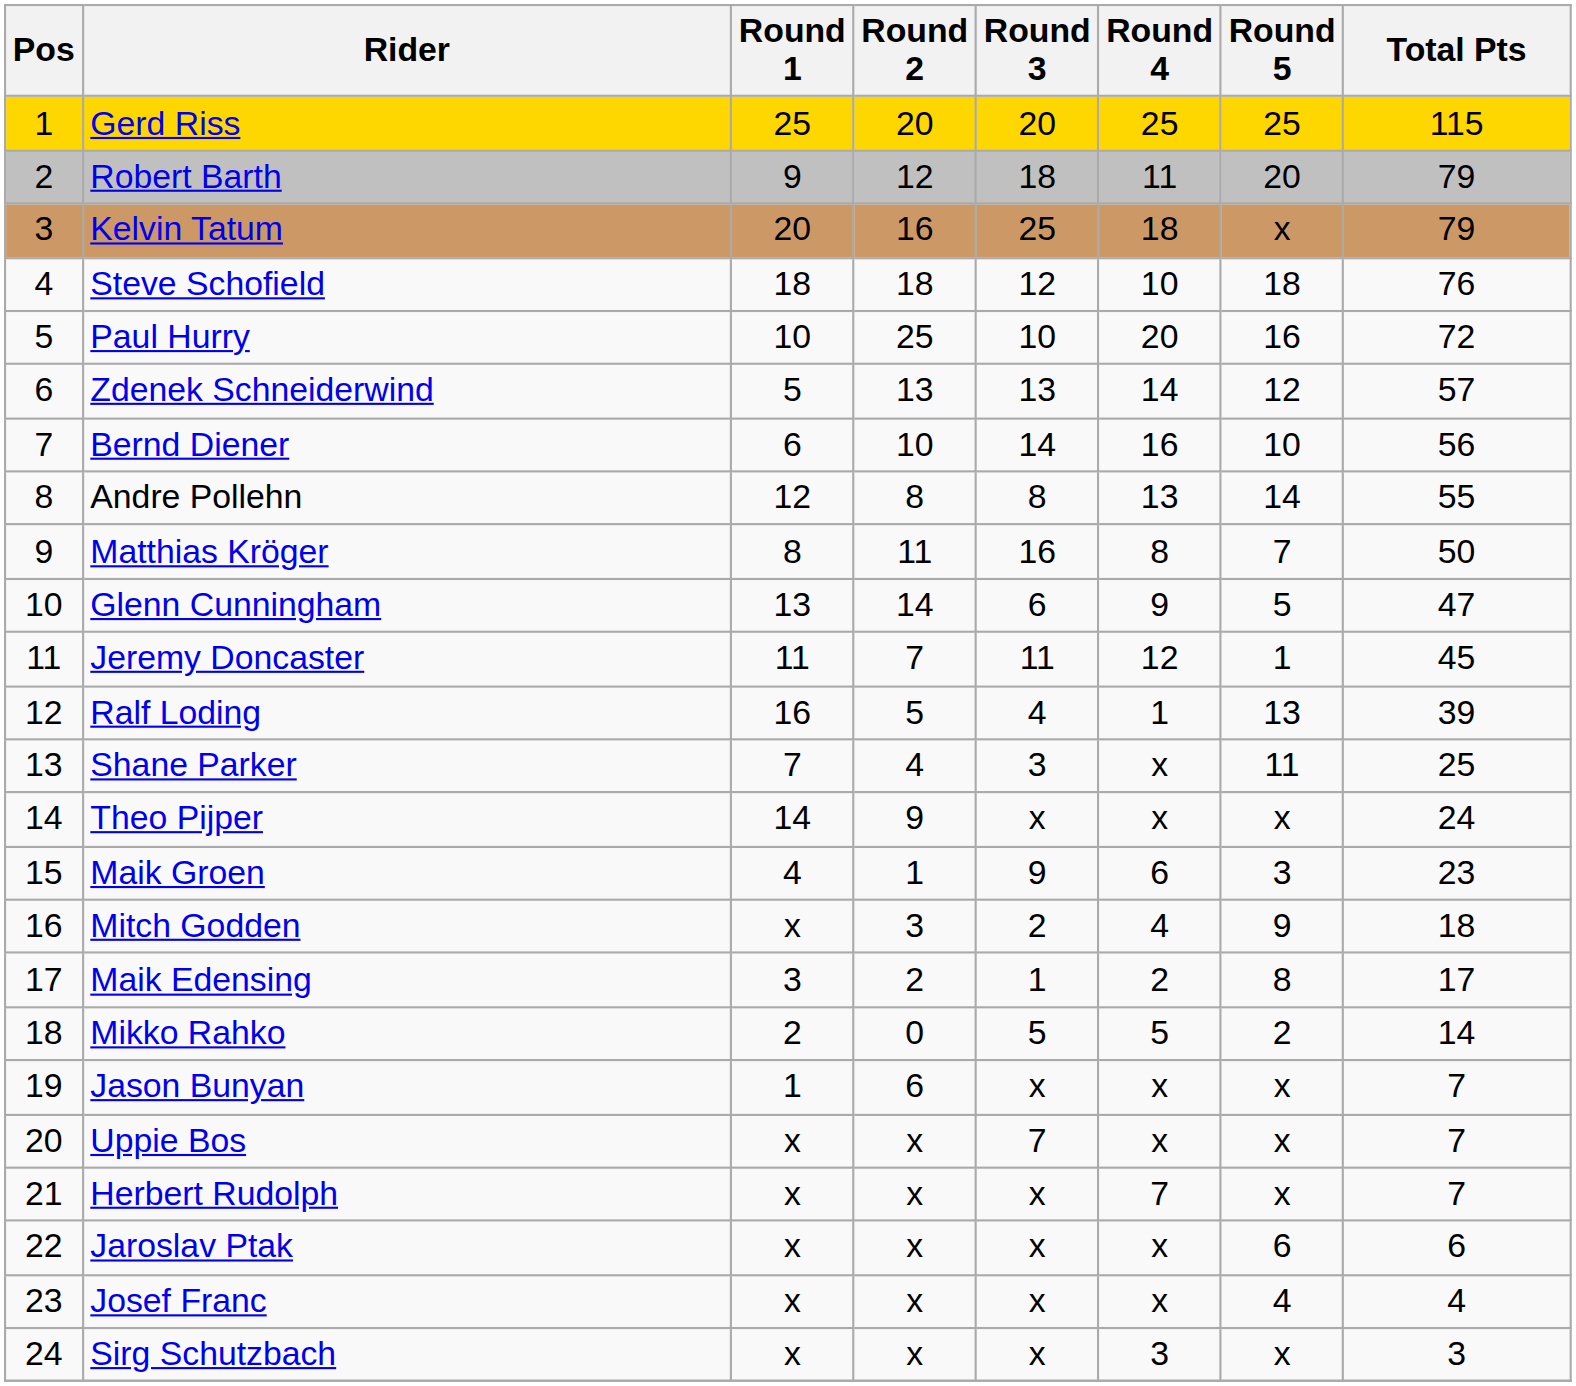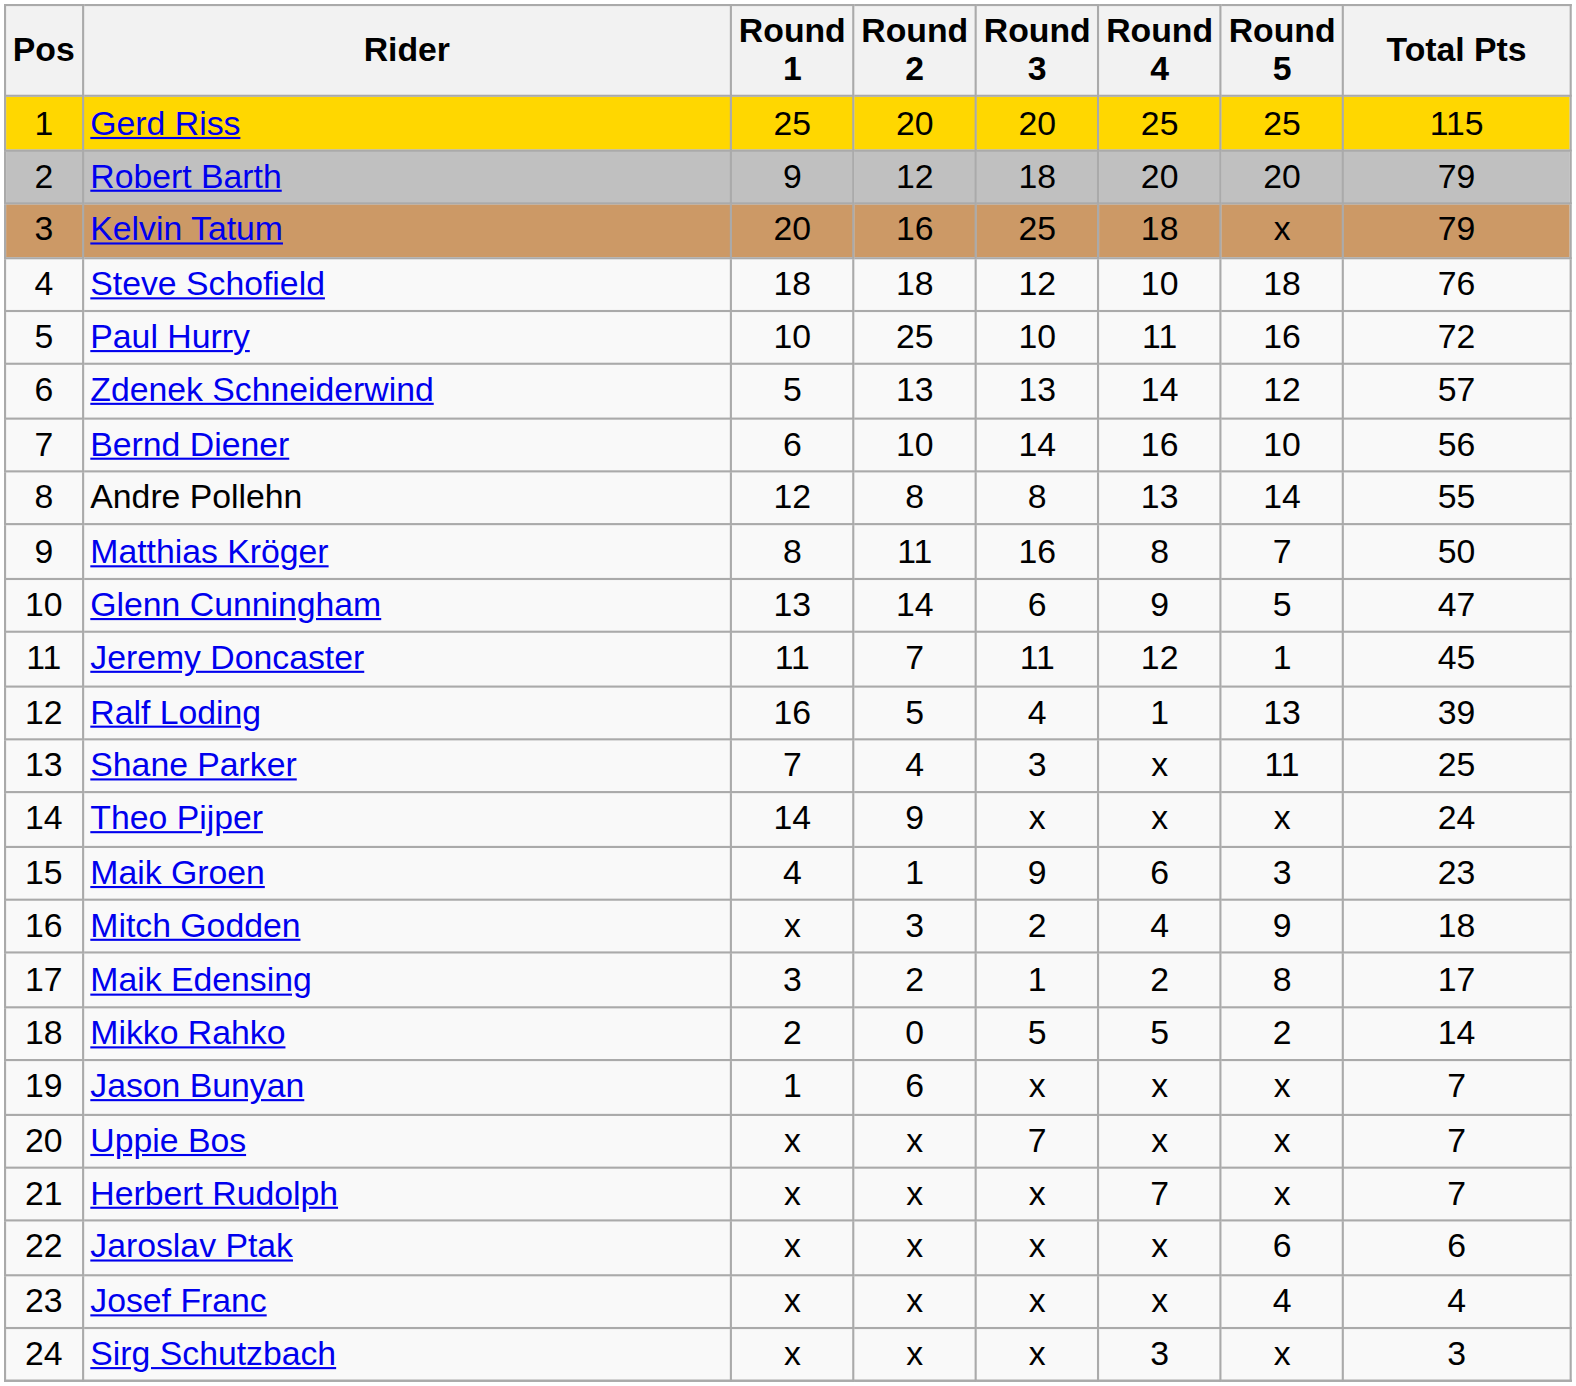 <table class="wikitable" style="font-size: 100%">
 <tr>
 <th width=20>Pos</th>
 <th width=300>Rider</th>
 <th width=40>Round 1</th>
 <th width=40>Round 2</th>
 <th width=40>Round 3</th>
 <th width=40>Round 4</th>
 <th width=40>Round 5</th>
 <th width=100>Total Pts</th>
 </tr>
 <tr align=center style="background-color: gold;">
 <td>1</td>
 <td align="left"> <a href='#'>Gerd Riss</a></td>
 <td>25</td>
 <td>20</td>
 <td>20</td>
 <td>25</td>
 <td>25</td>
 <td>115</td>
 </tr>
 <tr align=center style="background-color: silver;">
 <td>2</td>
 <td align="left"> <a href='#'>Robert Barth</a></td>
 <td>9</td>
 <td>12</td>
 <td>18</td>
-<td>11</td>
+<td>20</td>
 <td>20</td>
 <td>79</td>
 </tr>
 <tr align=center style="background-color: #cc9966;">
 <td>3</td>
 <td align="left"> <a href='#'>Kelvin Tatum</a></td>
 <td>20</td>
 <td>16</td>
 <td>25</td>
 <td>18</td>
 <td>x</td>
 <td>79</td>
 </tr>
 <tr align=center>
 <td>4</td>
 <td align="left"> <a href='#'>Steve Schofield</a></td>
 <td>18</td>
 <td>18</td>
 <td>12</td>
 <td>10</td>
 <td>18</td>
 <td>76</td>
 </tr>
 <tr align=center>
 <td>5</td>
 <td align="left"> <a href='#'>Paul Hurry </a></td>
 <td>10</td>
 <td>25</td>
 <td>10</td>
-<td>20</td>
+<td>11</td>
 <td>16</td>
 <td>72</td>
 </tr>
 <tr align=center>
 <td>6</td>
 <td align="left"> <a href='#'>Zdenek Schneiderwind</a></td>
 <td>5</td>
 <td>13</td>
 <td>13</td>
 <td>14</td>
 <td>12</td>
 <td>57</td>
 </tr>
 <tr align=center>
 <td>7</td>
 <td align="left"> <a href='#'>Bernd Diener</a></td>
 <td>6</td>
 <td>10</td>
 <td>14</td>
 <td>16</td>
 <td>10</td>
 <td>56</td>
 </tr>
 <tr align=center>
 <td>8</td>
 <td align="left"> Andre Pollehn</td>
 <td>12</td>
 <td>8</td>
 <td>8</td>
 <td>13</td>
 <td>14</td>
 <td>55</td>
 </tr>
 <tr align=center>
 <td>9</td>
 <td align="left">  <a href='#'>Matthias Kröger</a></td>
 <td>8</td>
 <td>11</td>
 <td>16</td>
 <td>8</td>
 <td>7</td>
 <td>50</td>
 </tr>
 <tr align=center>
 <td>10</td>
 <td align="left"> <a href='#'>Glenn Cunningham</a></td>
 <td>13</td>
 <td>14</td>
 <td>6</td>
 <td>9</td>
 <td>5</td>
 <td>47</td>
 </tr>
 <tr align=center>
 <td>11</td>
 <td align="left">  <a href='#'>Jeremy Doncaster</a></td>
 <td>11</td>
 <td>7</td>
 <td>11</td>
 <td>12</td>
 <td>1</td>
 <td>45</td>
 </tr>
 <tr align=center>
 <td>12</td>
 <td align="left"> <a href='#'>Ralf Loding</a></td>
 <td>16</td>
 <td>5</td>
 <td>4</td>
 <td>1</td>
 <td>13</td>
 <td>39</td>
 </tr>
 <tr align=center>
 <td>13</td>
 <td align="left">  <a href='#'>Shane Parker</a></td>
 <td>7</td>
 <td>4</td>
 <td>3</td>
 <td>x</td>
 <td>11</td>
 <td>25</td>
 </tr>
 <tr align=center>
 <td>14</td>
 <td align="left"> <a href='#'>Theo Pijper</a></td>
 <td>14</td>
 <td>9</td>
 <td>x</td>
 <td>x</td>
 <td>x</td>
 <td>24</td>
 </tr>
 <tr align=center>
 <td>15</td>
 <td align="left"> <a href='#'>Maik Groen</a></td>
 <td>4</td>
 <td>1</td>
 <td>9</td>
 <td>6</td>
 <td>3</td>
 <td>23</td>
 </tr>
 <tr align=center>
 <td>16</td>
 <td align="left">  <a href='#'>Mitch Godden</a></td>
 <td>x</td>
 <td>3</td>
 <td>2</td>
 <td>4</td>
 <td>9</td>
 <td>18</td>
 </tr>
 <tr align=center>
 <td>17</td>
 <td align="left"> <a href='#'>Maik Edensing</a></td>
 <td>3</td>
 <td>2</td>
 <td>1</td>
 <td>2</td>
 <td>8</td>
 <td>17</td>
 </tr>
 <tr align=center>
 <td>18</td>
 <td align="left"> <a href='#'>Mikko Rahko</a></td>
 <td>2</td>
 <td>0</td>
 <td>5</td>
 <td>5</td>
 <td>2</td>
 <td>14</td>
 </tr>
 <tr align=center>
 <td>19</td>
 <td align="left"> <a href='#'>Jason Bunyan</a></td>
 <td>1</td>
 <td>6</td>
 <td>x</td>
 <td>x</td>
 <td>x</td>
 <td>7</td>
 </tr>
 <tr align=center>
 <td>20</td>
 <td align="left"> <a href='#'>Uppie Bos</a></td>
 <td>x</td>
 <td>x</td>
 <td>7</td>
 <td>x</td>
 <td>x</td>
 <td>7</td>
 </tr>
 <tr align=center>
 <td>21</td>
 <td align="left"> <a href='#'>Herbert Rudolph</a></td>
 <td>x</td>
 <td>x</td>
 <td>x</td>
 <td>7</td>
 <td>x</td>
 <td>7</td>
 </tr>
 <tr align=center>
 <td>22</td>
 <td align="left"> <a href='#'>Jaroslav Ptak</a></td>
 <td>x</td>
 <td>x</td>
 <td>x</td>
 <td>x</td>
 <td>6</td>
 <td>6</td>
 </tr>
 <tr align=center>
 <td>23</td>
 <td align="left"> <a href='#'>Josef Franc</a></td>
 <td>x</td>
 <td>x</td>
 <td>x</td>
 <td>x</td>
 <td>4</td>
 <td>4</td>
 </tr>
 <tr align=center>
 <td>24</td>
 <td align="left"> <a href='#'>Sirg Schutzbach</a></td>
 <td>x</td>
 <td>x</td>
 <td>x</td>
 <td>3</td>
 <td>x</td>
 <td>3</td>
 </tr>
 <tr align=center>
 </tr>
 </table>
